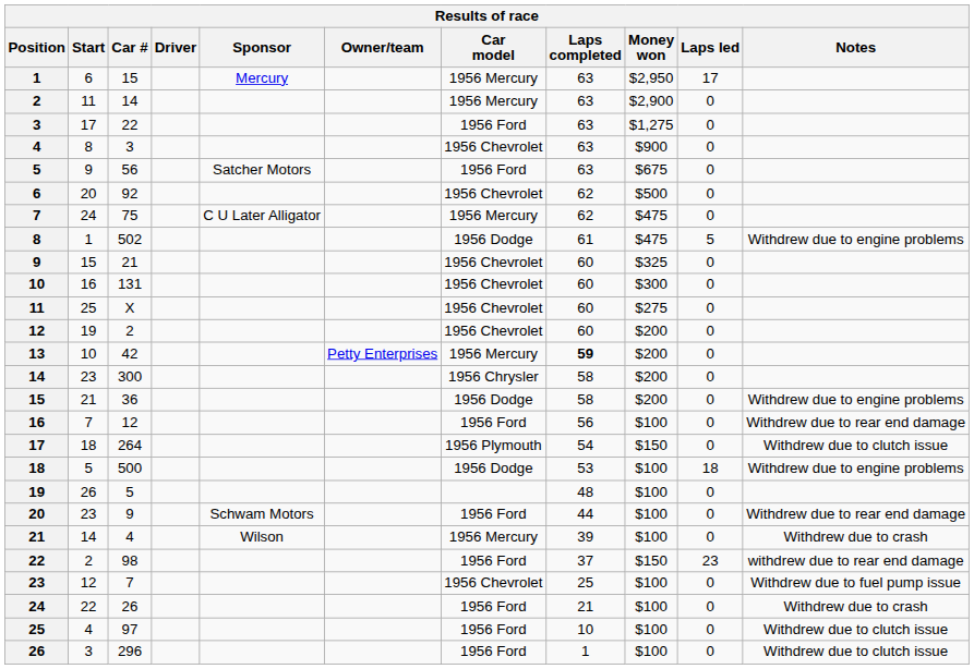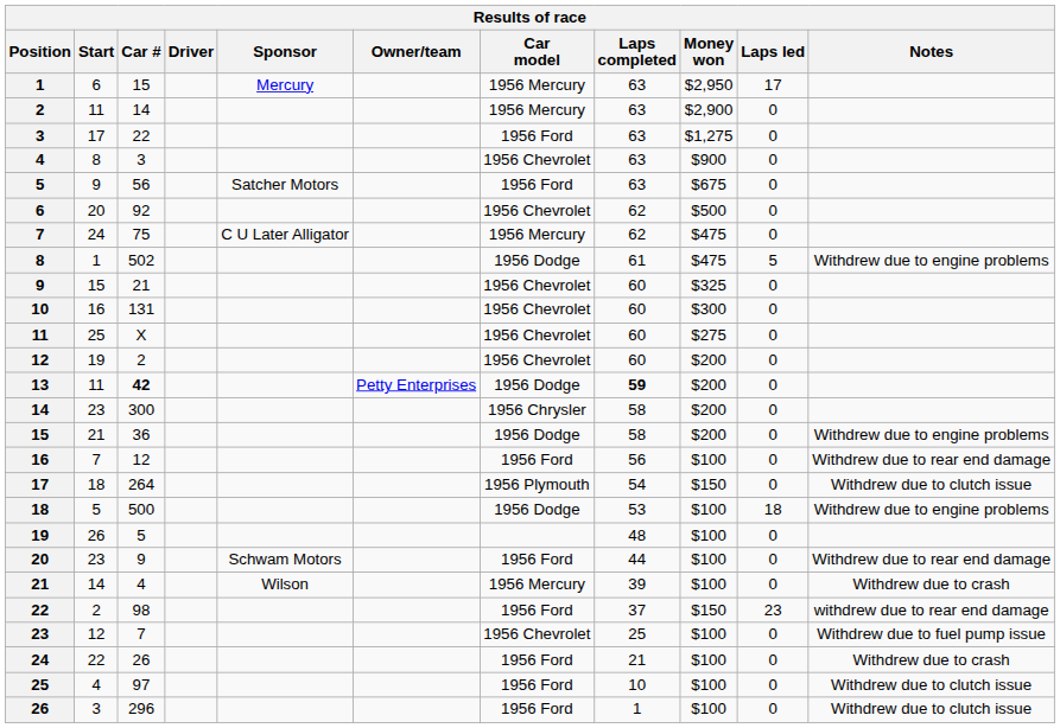 <table class="wikitable sortable" style=text-align:center>
 <tr>
 <th colspan=11>Results of race</th>
 </tr>
 <tr>
 <th>Position</th>
 <th>Start</th>
 <th>Car #</th>
 <th>Driver</th>
 <th>Sponsor</th>
 <th>Owner/team</th>
 <th>Car<br>model</th>
 <th>Laps<br>completed</th>
 <th>Money<br>won</th>
 <th>Laps led</th>
 <th class=unsortable>Notes</th>
 </tr>
 <tr>
 <th>1</th>
 <td>6</td>
 <td>15</td>
 <td></td>
 <td><a href='#'>Mercury</a></td>
 <td></td>
 <td>1956 Mercury</td>
 <td>63</td>
 <td>$2,950</td>
 <td>17</td>
 <td></td>
 </tr>
 <tr>
 <th>2</th>
 <td>11</td>
 <td>14</td>
 <td></td>
 <td></td>
 <td></td>
 <td>1956 Mercury</td>
 <td>63</td>
 <td>$2,900</td>
 <td>0</td>
 <td></td>
 </tr>
 <tr>
 <th>3</th>
 <td>17</td>
 <td>22</td>
 <td></td>
 <td></td>
 <td></td>
 <td>1956 Ford</td>
 <td>63</td>
 <td>$1,275</td>
 <td>0</td>
 <td></td>
 </tr>
 <tr>
 <th>4</th>
 <td>8</td>
 <td>3</td>
 <td></td>
 <td></td>
 <td></td>
 <td>1956 Chevrolet</td>
 <td>63</td>
 <td>$900</td>
 <td>0</td>
 <td></td>
 </tr>
 <tr>
 <th>5</th>
 <td>9</td>
 <td>56</td>
 <td></td>
 <td>Satcher Motors</td>
 <td></td>
 <td>1956 Ford</td>
 <td>63</td>
 <td>$675</td>
 <td>0</td>
 <td></td>
 </tr>
 <tr>
 <th>6</th>
 <td>20</td>
 <td>92</td>
 <td></td>
 <td></td>
 <td></td>
 <td>1956 Chevrolet</td>
 <td>62</td>
 <td>$500</td>
 <td>0</td>
 <td></td>
 </tr>
 <tr>
 <th>7</th>
 <td>24</td>
 <td>75</td>
 <td></td>
 <td>C U Later Alligator</td>
 <td></td>
 <td>1956 Mercury</td>
 <td>62</td>
 <td>$475</td>
 <td>0</td>
 <td></td>
 </tr>
 <tr>
 <th>8</th>
 <td>1</td>
 <td>502</td>
 <td></td>
 <td></td>
 <td></td>
 <td>1956 Dodge</td>
 <td>61</td>
 <td>$475</td>
 <td>5</td>
 <td>Withdrew due to engine problems</td>
 </tr>
 <tr>
 <th>9</th>
 <td>15</td>
 <td>21</td>
 <td></td>
 <td></td>
 <td></td>
 <td>1956 Chevrolet</td>
 <td>60</td>
 <td>$325</td>
 <td>0</td>
 <td></td>
 </tr>
 <tr>
 <th>10</th>
 <td>16</td>
 <td>131</td>
 <td></td>
 <td></td>
 <td></td>
 <td>1956 Chevrolet</td>
 <td>60</td>
 <td>$300</td>
 <td>0</td>
 <td></td>
 </tr>
 <tr>
 <th>11</th>
 <td>25</td>
 <td>X</td>
 <td></td>
 <td></td>
 <td></td>
 <td>1956 Chevrolet</td>
 <td>60</td>
 <td>$275</td>
 <td>0</td>
 <td></td>
 </tr>
 <tr>
 <th>12</th>
 <td>19</td>
 <td>2</td>
 <td></td>
 <td></td>
 <td></td>
 <td>1956 Chevrolet</td>
 <td>60</td>
 <td>$200</td>
 <td>0</td>
 <td></td>
 </tr>
 <tr>
 <th>13</th>
-<td>10</td>
-<td>42</td>
+<td>11</td>
+<td><strong>42</strong></td>
 <td></td>
 <td></td>
 <td><a href='#'>Petty Enterprises</a></td>
-<td>1956 Mercury</td>
+<td>1956 Dodge</td>
 <td><strong>59</strong></td>
 <td>$200</td>
 <td>0</td>
 <td></td>
 </tr>
 <tr>
 <th>14</th>
 <td>23</td>
 <td>300</td>
 <td></td>
 <td></td>
 <td></td>
 <td>1956 Chrysler</td>
 <td>58</td>
 <td>$200</td>
 <td>0</td>
 <td></td>
 </tr>
 <tr>
 <th>15</th>
 <td>21</td>
 <td>36</td>
 <td></td>
 <td></td>
 <td></td>
 <td>1956 Dodge</td>
 <td>58</td>
 <td>$200</td>
 <td>0</td>
 <td>Withdrew due to engine problems</td>
 </tr>
 <tr>
 <th>16</th>
 <td>7</td>
 <td>12</td>
 <td></td>
 <td></td>
 <td></td>
 <td>1956 Ford</td>
 <td>56</td>
 <td>$100</td>
 <td>0</td>
 <td>Withdrew due to rear end damage</td>
 </tr>
 <tr>
 <th>17</th>
 <td>18</td>
 <td>264</td>
 <td></td>
 <td></td>
 <td></td>
 <td>1956 Plymouth</td>
 <td>54</td>
 <td>$150</td>
 <td>0</td>
 <td>Withdrew due to clutch issue</td>
 </tr>
 <tr>
 <th>18</th>
 <td>5</td>
 <td>500</td>
 <td></td>
 <td></td>
 <td></td>
 <td>1956 Dodge</td>
 <td>53</td>
 <td>$100</td>
 <td>18</td>
 <td>Withdrew due to engine problems</td>
 </tr>
 <tr>
 <th>19</th>
 <td>26</td>
 <td>5</td>
 <td></td>
 <td></td>
 <td></td>
 <td></td>
 <td>48</td>
 <td>$100</td>
 <td>0</td>
 <td></td>
 </tr>
 <tr>
 <th>20</th>
 <td>23</td>
 <td>9</td>
 <td></td>
 <td>Schwam Motors</td>
 <td></td>
 <td>1956 Ford</td>
 <td>44</td>
 <td>$100</td>
 <td>0</td>
 <td>Withdrew due to rear end damage</td>
 </tr>
 <tr>
 <th>21</th>
 <td>14</td>
 <td>4</td>
 <td></td>
 <td>Wilson</td>
 <td></td>
 <td>1956 Mercury</td>
 <td>39</td>
 <td>$100</td>
 <td>0</td>
 <td>Withdrew due to crash</td>
 </tr>
 <tr>
 <th>22</th>
 <td>2</td>
 <td>98</td>
 <td></td>
 <td></td>
 <td></td>
 <td>1956 Ford</td>
 <td>37</td>
 <td>$150</td>
 <td>23</td>
 <td>withdrew due to rear end damage</td>
 </tr>
 <tr>
 <th>23</th>
 <td>12</td>
 <td>7</td>
 <td></td>
 <td></td>
 <td></td>
 <td>1956 Chevrolet</td>
 <td>25</td>
 <td>$100</td>
 <td>0</td>
 <td>Withdrew due to fuel pump issue</td>
 </tr>
 <tr>
 <th>24</th>
 <td>22</td>
 <td>26</td>
 <td></td>
 <td></td>
 <td></td>
 <td>1956 Ford</td>
 <td>21</td>
 <td>$100</td>
 <td>0</td>
 <td>Withdrew due to crash</td>
 </tr>
 <tr>
 <th>25</th>
 <td>4</td>
 <td>97</td>
 <td></td>
 <td></td>
 <td></td>
 <td>1956 Ford</td>
 <td>10</td>
 <td>$100</td>
 <td>0</td>
 <td>Withdrew due to clutch issue</td>
 </tr>
 <tr>
 <th>26</th>
 <td>3</td>
 <td>296</td>
 <td></td>
 <td></td>
 <td></td>
 <td>1956 Ford</td>
 <td>1</td>
 <td>$100</td>
 <td>0</td>
 <td>Withdrew due to clutch issue</td>
 </tr>
 </table>
